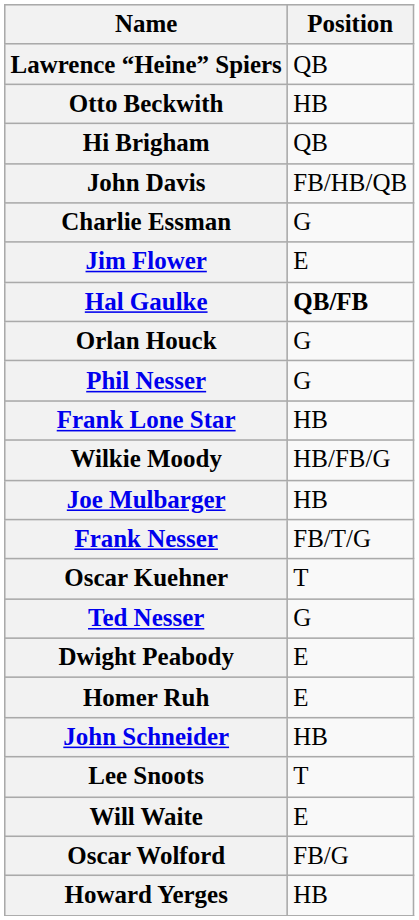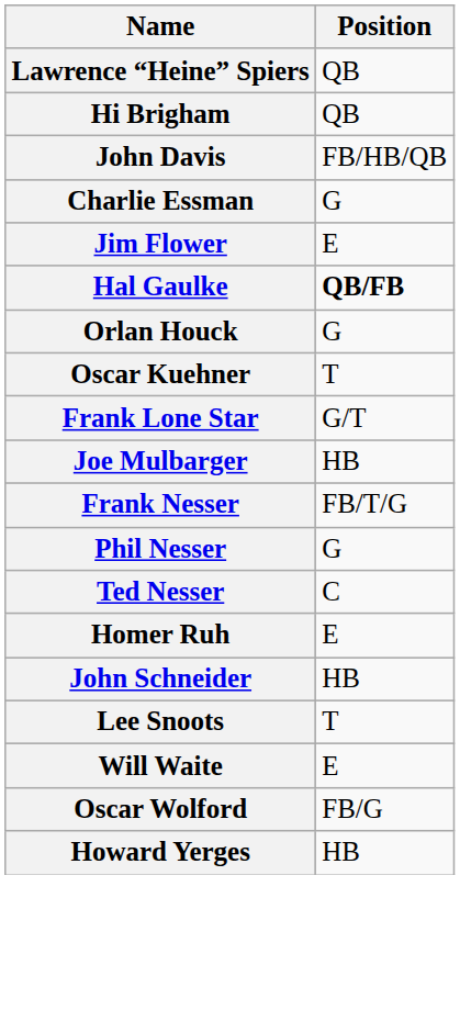 <table class="wikitable plainrowheaders sortable">
 <tr>
 <th scope="col">Name</th>
 <th scope="col">Position</th>
 </tr>
 <tr>
 <th scope="row">Lawrence “Heine” Spiers</th>
 <td>QB</td>
-</tr>
-<tr>
-<th scope="row">Otto Beckwith</th>
-<td>HB</td>
 </tr>
 <tr>
 <th scope="row">Hi Brigham</th>
 <td>QB</td>
 </tr>
 <tr>
 <th scope="row">John Davis</th>
 <td>FB/HB/QB</td>
 </tr>
 <tr>
 <th scope="row">Charlie Essman</th>
 <td>G</td>
 </tr>
 <tr>
 <th scope="row"><a href='#'>Jim Flower</a></th>
 <td>E</td>
 </tr>
 <tr>
 <th scope="row"><a href='#'>Hal Gaulke</a></th>
 <td><strong>QB/FB</strong></td>
 </tr>
 <tr>
 <th scope="row">Orlan Houck</th>
 <td>G</td>
 </tr>
 <tr>
-<th scope="row"><a href='#'>Phil Nesser</a></th>
-<td>G</td>
+<th scope="row">Oscar Kuehner</th>
+<td>T</td>
 </tr>
 <tr>
 <th scope="row"><a href='#'>Frank Lone Star</a></th>
-<td>HB</td>
-</tr>
-<tr>
-<th scope="row">Wilkie Moody</th>
-<td>HB/FB/G</td>
+<td>G/T</td>
 </tr>
 <tr>
 <th scope="row"><a href='#'>Joe Mulbarger</a></th>
 <td>HB</td>
 </tr>
 <tr>
 <th scope="row"><a href='#'>Frank Nesser</a></th>
 <td>FB/T/G</td>
 </tr>
 <tr>
-<th scope="row">Oscar Kuehner</th>
-<td>T</td>
+<th scope="row"><a href='#'>Phil Nesser</a></th>
+<td>G</td>
 </tr>
 <tr>
 <th scope="row"><a href='#'>Ted Nesser</a></th>
-<td>G</td>
-</tr>
-<tr>
-<th scope="row">Dwight Peabody</th>
-<td>E</td>
+<td>C</td>
 </tr>
 <tr>
 <th scope="row">Homer Ruh</th>
 <td>E</td>
 </tr>
 <tr>
 <th scope="row"><a href='#'>John Schneider</a></th>
 <td>HB</td>
 </tr>
 <tr>
 <th scope="row">Lee Snoots</th>
 <td>T</td>
 </tr>
 <tr>
 <th scope="row">Will Waite</th>
 <td>E</td>
 </tr>
 <tr>
 <th scope="row">Oscar Wolford</th>
 <td>FB/G</td>
 </tr>
 <tr>
 <th scope="row">Howard Yerges</th>
 <td>HB</td>
 </tr>
 </table>
